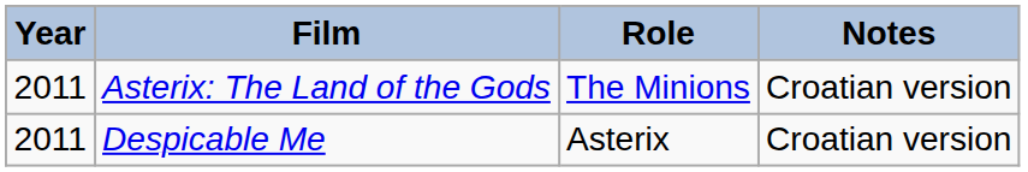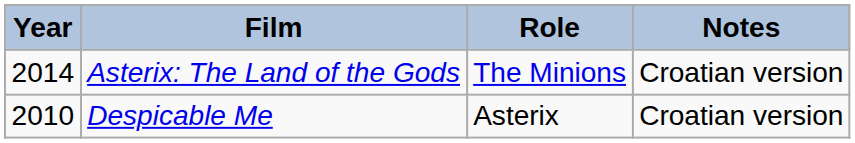 <table class="wikitable" style="font-size:90%;">
 <tr>
 <th style="background:#B0C4DE;">Year</th>
 <th style="background:#B0C4DE;">Film</th>
 <th style="background:#B0C4DE;">Role</th>
 <th style="background:#B0C4DE;">Notes</th>
 </tr>
 <tr>
-<td>2011</td>
+<td>2014</td>
 <td><em><a href='#'>Asterix: The Land of the Gods</a></em></td>
 <td><a href='#'>The Minions</a></td>
 <td>Croatian version</td>
 </tr>
 <tr>
-<td>2011</td>
+<td>2010</td>
 <td><em><a href='#'>Despicable Me</a></em></td>
 <td>Asterix</td>
 <td>Croatian version</td>
 </tr>
 </table>
